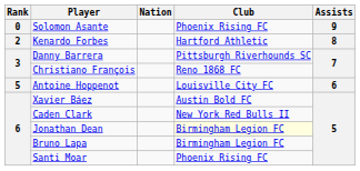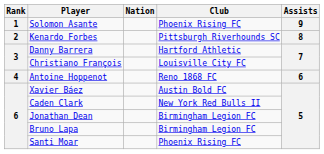 <table class="wikitable">
 <tr>
 <th>Rank</th>
 <th>Player</th>
 <th>Nation</th>
 <th>Club</th>
 <th>Assists</th>
 </tr>
 <tr>
-<th>0</th>
+<th>1</th>
 <td><a href='#'>Solomon Asante</a></td>
 <td></td>
 <td><a href='#'>Phoenix Rising FC</a></td>
 <th>9</th>
 </tr>
 <tr>
 <th>2</th>
 <td><a href='#'>Kenardo Forbes</a></td>
 <td></td>
-<td><a href='#'>Hartford Athletic</a></td>
+<td><a href='#'>Pittsburgh Riverhounds SC</a></td>
 <th>8</th>
 </tr>
 <tr>
 <th rowspan=2>3</th>
 <td><a href='#'>Danny Barrera</a></td>
 <td></td>
-<td><a href='#'>Pittsburgh Riverhounds SC</a></td>
+<td><a href='#'>Hartford Athletic</a></td>
 <th rowspan=2>7</th>
 </tr>
 <tr>
 <td><a href='#'>Christiano François</a></td>
 <td></td>
-<td><a href='#'>Reno 1868 FC</a></td>
+<td><a href='#'>Louisville City FC</a></td>
 </tr>
 <tr>
-<th>5</th>
+<th>4</th>
 <td><a href='#'>Antoine Hoppenot</a></td>
 <td></td>
-<td><a href='#'>Louisville City FC</a></td>
+<td><a href='#'>Reno 1868 FC</a></td>
 <th>6</th>
 </tr>
 <tr>
 <th rowspan=5>6</th>
 <td><a href='#'>Xavier Báez</a></td>
 <td></td>
 <td><a href='#'>Austin Bold FC</a></td>
 <th rowspan=5>5</th>
 </tr>
 <tr>
 <td><a href='#'>Caden Clark</a></td>
 <td></td>
 <td><a href='#'>New York Red Bulls II</a></td>
 </tr>
 <tr>
 <td><a href='#'>Jonathan Dean</a></td>
 <td></td>
-<td style="background: lightyellow;"><a href='#'>Birmingham Legion FC</a></td>
+<td><a href='#'>Birmingham Legion FC</a></td>
 </tr>
 <tr>
 <td><a href='#'>Bruno Lapa</a></td>
 <td></td>
 <td><a href='#'>Birmingham Legion FC</a></td>
 </tr>
 <tr>
 <td><a href='#'>Santi Moar</a></td>
 <td></td>
 <td><a href='#'>Phoenix Rising FC</a></td>
 </tr>
 </table>
